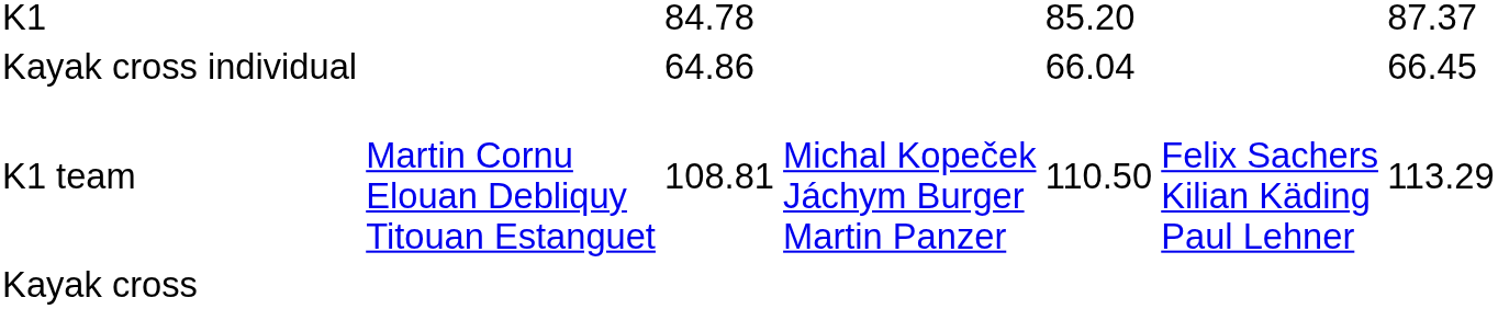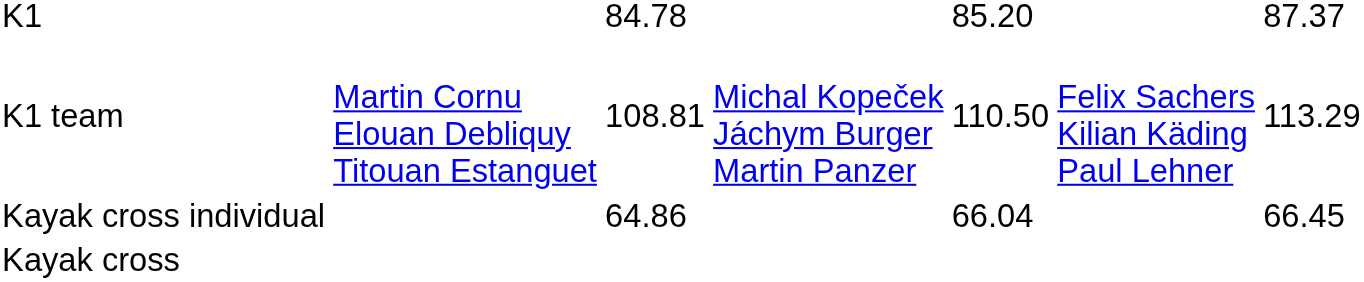 <table>
 <tr>
 <td>K1</td>
 <td></td>
 <td>84.78</td>
 <td></td>
 <td>85.20</td>
 <td></td>
 <td>87.37</td>
 </tr>
 <tr>
+<td>K1 team</td>
+<td><br><a href='#'>Martin Cornu</a><br><a href='#'>Elouan Debliquy</a><br><a href='#'>Titouan Estanguet</a></td>
+<td>108.81</td>
+<td><br><a href='#'>Michal Kopeček</a><br><a href='#'>Jáchym Burger</a><br><a href='#'>Martin Panzer</a></td>
+<td>110.50</td>
+<td><br><a href='#'>Felix Sachers</a><br><a href='#'>Kilian Käding</a><br><a href='#'>Paul Lehner</a></td>
+<td>113.29</td>
+</tr>
+<tr>
 <td>Kayak cross individual</td>
 <td></td>
 <td>64.86</td>
 <td></td>
 <td>66.04</td>
 <td></td>
 <td>66.45</td>
 </tr>
 <tr>
-<td>K1 team</td>
-<td><br><a href='#'>Martin Cornu</a><br><a href='#'>Elouan Debliquy</a><br><a href='#'>Titouan Estanguet</a></td>
-<td>108.81</td>
-<td><br><a href='#'>Michal Kopeček</a><br><a href='#'>Jáchym Burger</a><br><a href='#'>Martin Panzer</a></td>
-<td>110.50</td>
-<td><br><a href='#'>Felix Sachers</a><br><a href='#'>Kilian Käding</a><br><a href='#'>Paul Lehner</a></td>
-<td>113.29</td>
-</tr>
-<tr>
 <td>Kayak cross</td>
 <td colspan=2></td>
 <td colspan=2></td>
 <td colspan=2></td>
 </tr>
 </table>
